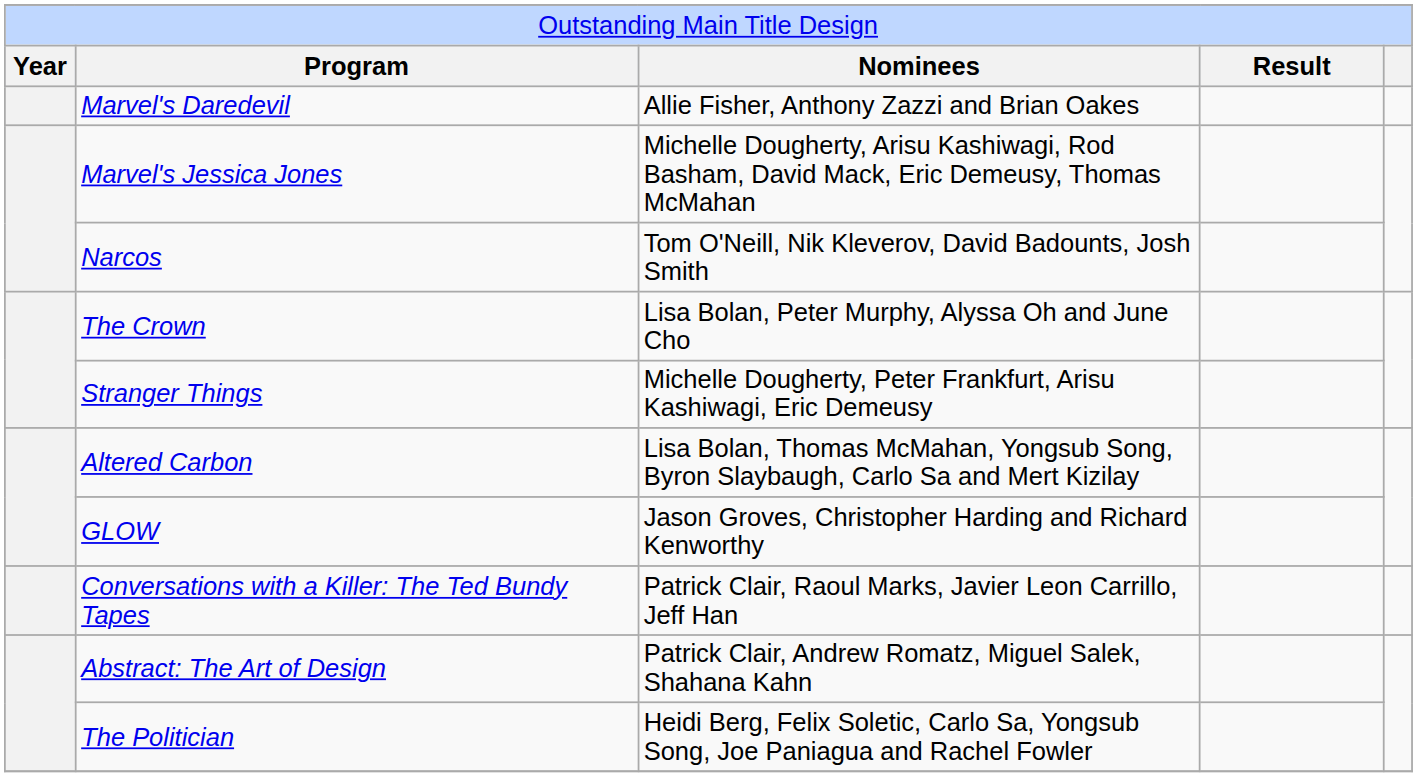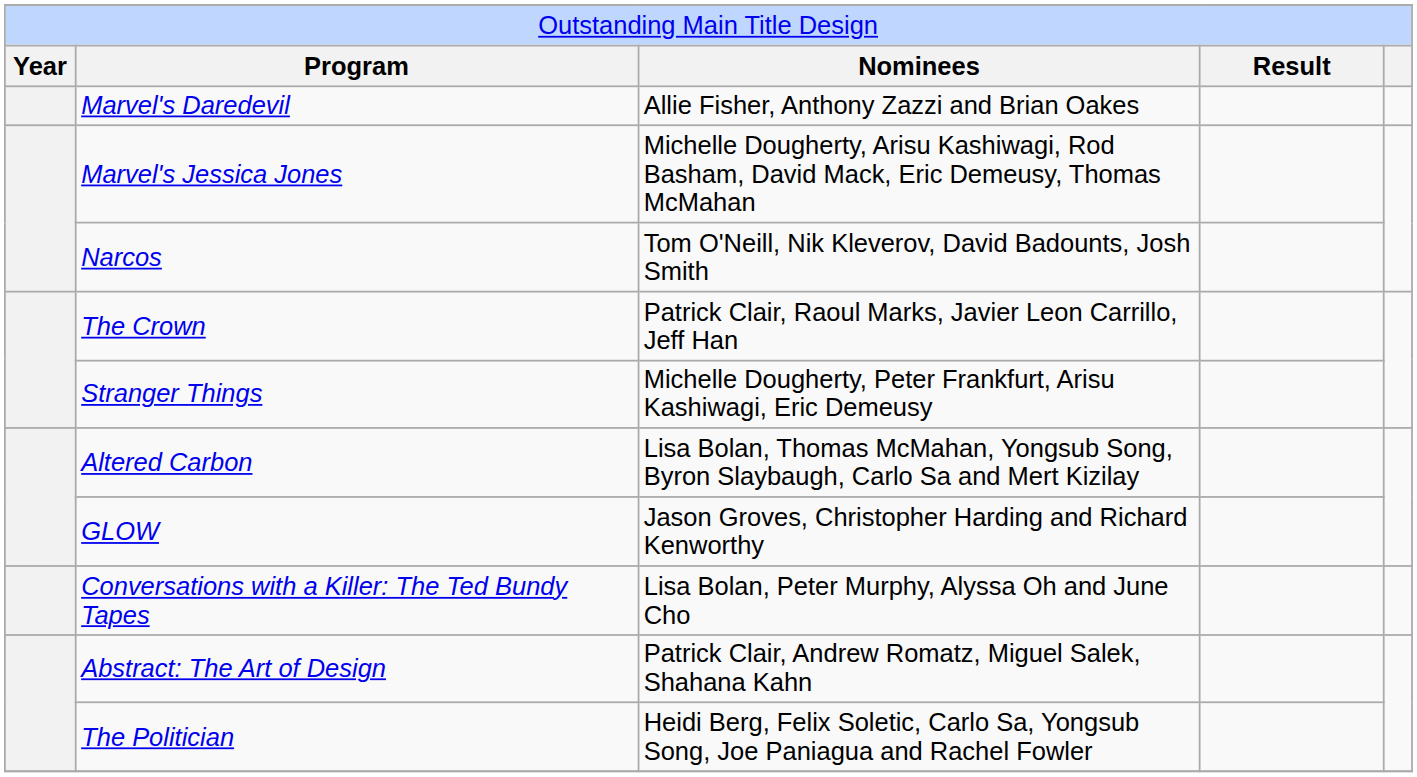 <table class="wikitable plainrowheaders" style="font-size: 90%" width=90%>
 <tr>
 </tr>
 <tr ---- bgcolor="#bfd7ff">
 <td colspan=6 align=center><a href='#'>Outstanding Main Title Design</a></td>
 </tr>
 <tr ---- bgcolor="#ebf5ff">
 <th width="5%">Year</th>
 <th width="40%">Program</th>
 <th width="40%">Nominees</th>
 <th width="13%">Result</th>
 <th width="5%"></th>
 </tr>
 <tr>
 <th scope=row></th>
 <td><em><a href='#'>Marvel's Daredevil</a></em></td>
 <td>Allie Fisher, Anthony Zazzi and Brian Oakes</td>
 <td></td>
 <td></td>
 </tr>
 <tr>
 <th scope=row rowspan=2></th>
 <td><em><a href='#'>Marvel's Jessica Jones</a></em></td>
 <td>Michelle Dougherty, Arisu Kashiwagi, Rod Basham, David Mack, Eric Demeusy, Thomas McMahan</td>
 <td></td>
 <td rowspan=2></td>
 </tr>
 <tr>
 <td><em><a href='#'>Narcos</a></em></td>
 <td>Tom O'Neill, Nik Kleverov, David Badounts, Josh Smith</td>
 <td></td>
 </tr>
 <tr>
 <th scope=row rowspan=2></th>
 <td><em><a href='#'>The Crown</a></em></td>
-<td>Lisa Bolan, Peter Murphy, Alyssa Oh and June Cho</td>
+<td>Patrick Clair, Raoul Marks, Javier Leon Carrillo, Jeff Han</td>
 <td></td>
 <td rowspan=2></td>
 </tr>
 <tr>
 <td><em><a href='#'>Stranger Things</a></em></td>
 <td>Michelle Dougherty, Peter Frankfurt, Arisu Kashiwagi, Eric Demeusy</td>
 <td></td>
 </tr>
 <tr>
 <th scope=row rowspan=2></th>
 <td><em><a href='#'>Altered Carbon</a></em></td>
 <td>Lisa Bolan, Thomas McMahan, Yongsub Song, Byron Slaybaugh, Carlo Sa and Mert Kizilay</td>
 <td></td>
 <td rowspan="2"></td>
 </tr>
 <tr>
 <td><em><a href='#'>GLOW</a></em></td>
 <td>Jason Groves, Christopher Harding and Richard Kenworthy</td>
 <td></td>
 </tr>
 <tr>
 <th scope=row></th>
 <td><em><a href='#'>Conversations with a Killer: The Ted Bundy Tapes</a></em></td>
-<td>Patrick Clair, Raoul Marks, Javier Leon Carrillo, Jeff Han</td>
+<td>Lisa Bolan, Peter Murphy, Alyssa Oh and June Cho</td>
 <td></td>
 <td rowspan="1"></td>
 </tr>
 <tr>
 <th scope=row rowspan=2></th>
 <td><em><a href='#'>Abstract: The Art of Design</a></em></td>
 <td>Patrick Clair, Andrew Romatz, Miguel Salek, Shahana Kahn</td>
 <td></td>
 <td rowspan="2"></td>
 </tr>
 <tr>
 <td><em><a href='#'>The Politician</a></em></td>
 <td>Heidi Berg, Felix Soletic, Carlo Sa, Yongsub Song, Joe Paniagua and Rachel Fowler</td>
 <td></td>
 </tr>
 <tr>
 </tr>
 </table>
